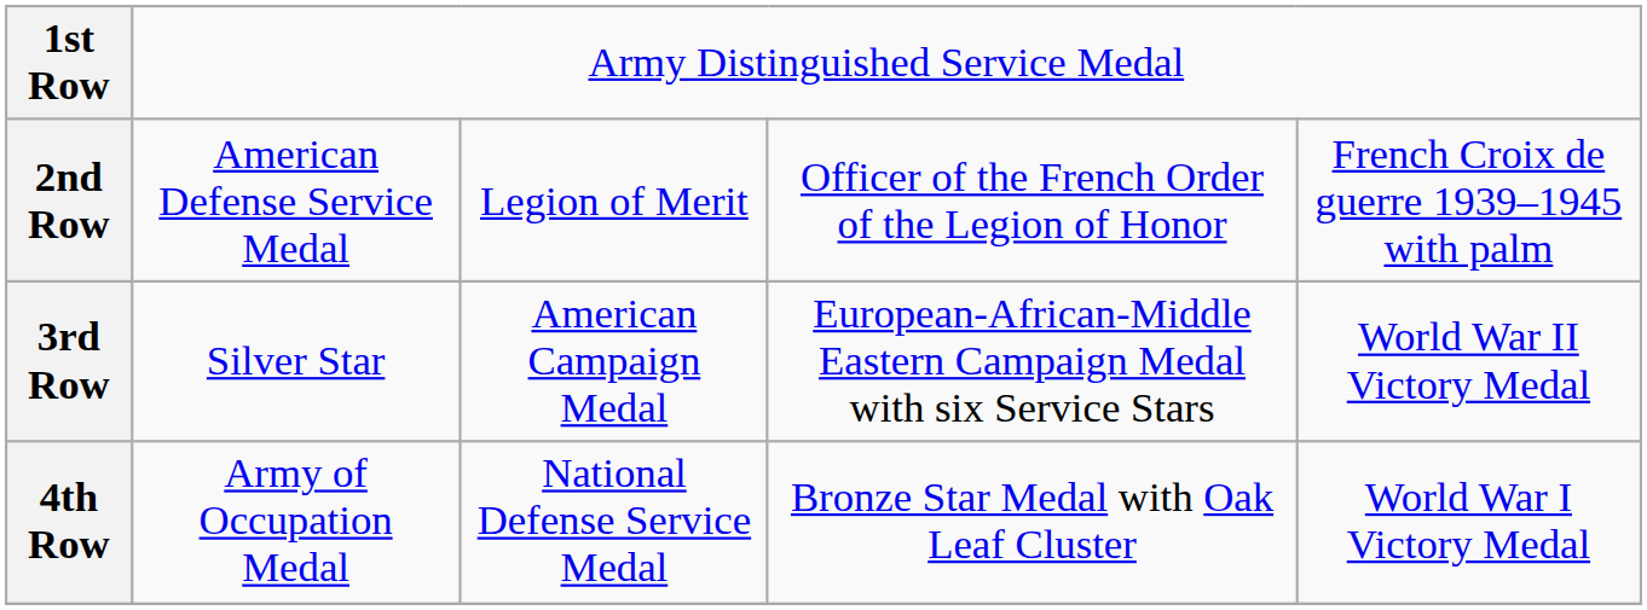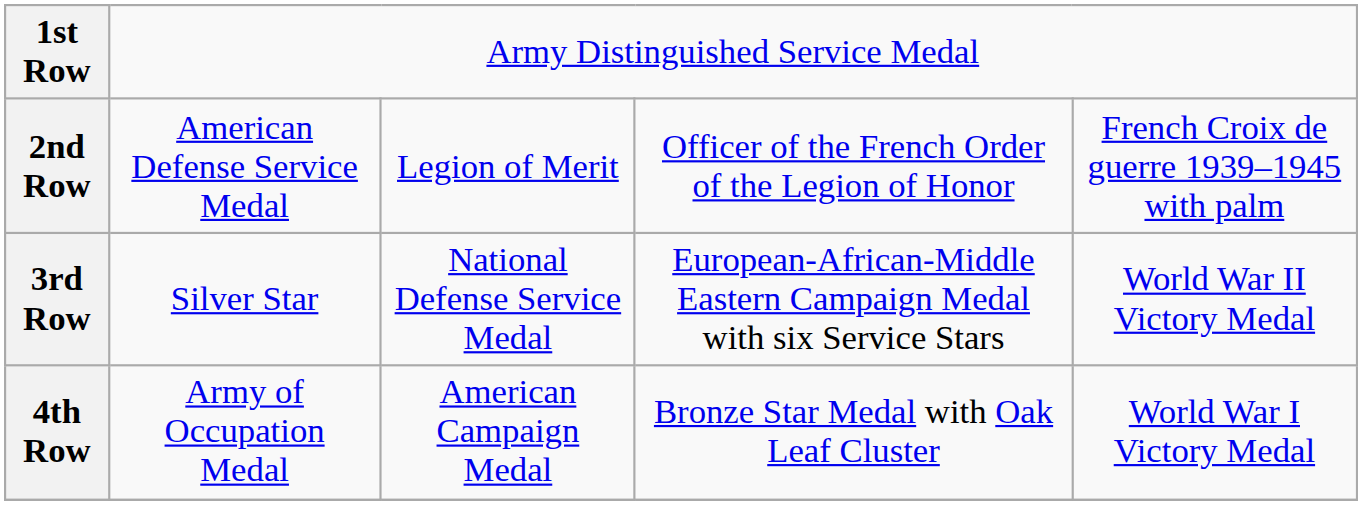 <table class="wikitable" style="margin:1em auto; text-align:center;">
 <tr>
 <th>1st Row</th>
 <td colspan="14"><a href='#'>Army Distinguished Service Medal</a></td>
 </tr>
 <tr>
 <th>2nd Row</th>
 <td><a href='#'>American Defense Service Medal</a></td>
 <td><a href='#'>Legion of Merit</a></td>
 <td><a href='#'>Officer of the French Order of the Legion of Honor</a></td>
 <td><a href='#'>French Croix de guerre 1939–1945 with palm</a></td>
 </tr>
 <tr>
 <th>3rd Row</th>
 <td><a href='#'>Silver Star</a></td>
-<td><a href='#'>American Campaign Medal</a></td>
+<td><a href='#'>National Defense Service Medal</a></td>
 <td><a href='#'>European-African-Middle Eastern Campaign Medal</a> with six Service Stars</td>
 <td><a href='#'>World War II Victory Medal</a></td>
 </tr>
 <tr>
 <th>4th Row</th>
 <td><a href='#'>Army of Occupation Medal</a></td>
-<td><a href='#'>National Defense Service Medal</a></td>
+<td><a href='#'>American Campaign Medal</a></td>
 <td><a href='#'>Bronze Star Medal</a> with <a href='#'>Oak Leaf Cluster</a></td>
 <td><a href='#'>World War I Victory Medal</a></td>
 </tr>
 <tr>
 </tr>
 </table>
